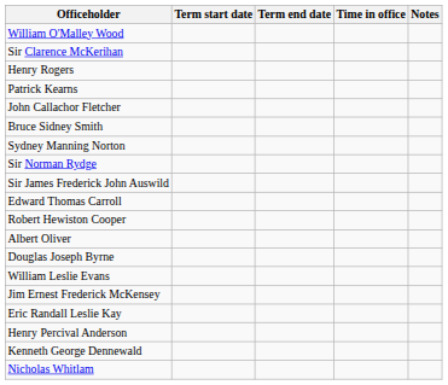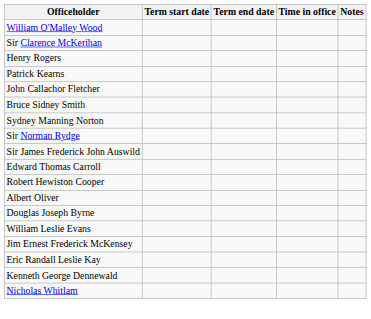 <table class='wikitable sortable'>
 <tr>
 <th>Officeholder</th>
 <th>Term start date</th>
 <th>Term end date</th>
 <th>Time in office</th>
 <th>Notes</th>
 </tr>
 <tr>
 <td><a href='#'>William O'Malley Wood</a></td>
 <td align=center></td>
 <td align=center></td>
 <td align=right></td>
 <td></td>
 </tr>
 <tr>
 <td>Sir <a href='#'>Clarence McKerihan</a></td>
 <td align=center></td>
 <td align=center></td>
 <td align=right></td>
 <td></td>
 </tr>
 <tr>
 <td>Henry Rogers</td>
 <td align=center></td>
 <td align=center></td>
 <td align=right></td>
 <td></td>
 </tr>
 <tr>
 <td>Patrick Kearns</td>
 <td align=center></td>
 <td align=center></td>
 <td align=right></td>
 <td></td>
 </tr>
 <tr>
 <td>John Callachor Fletcher</td>
 <td align=center></td>
 <td align=center></td>
 <td align=right></td>
 <td></td>
 </tr>
 <tr>
 <td>Bruce Sidney Smith</td>
 <td align=center></td>
 <td align=center></td>
 <td align=right></td>
 <td></td>
 </tr>
 <tr>
 <td>Sydney Manning Norton</td>
 <td align=center></td>
 <td align=center></td>
 <td align=right></td>
 <td></td>
 </tr>
 <tr>
 <td>Sir <a href='#'>Norman Rydge</a></td>
 <td align=center></td>
 <td align=center></td>
 <td align=right></td>
 <td></td>
 </tr>
 <tr>
 <td>Sir James Frederick John Auswild</td>
 <td align=center></td>
 <td align=center></td>
 <td align=right></td>
 <td></td>
 </tr>
 <tr>
 <td>Edward Thomas Carroll</td>
 <td align=center></td>
 <td align=center></td>
 <td align=right></td>
 <td></td>
 </tr>
 <tr>
 <td>Robert Hewiston Cooper</td>
 <td align=center></td>
 <td align=center></td>
 <td align=right></td>
 <td></td>
 </tr>
 <tr>
 <td>Albert Oliver</td>
 <td align=center></td>
 <td align=center></td>
 <td align=right></td>
 <td></td>
 </tr>
 <tr>
 <td>Douglas Joseph Byrne</td>
 <td align=center></td>
 <td align=center></td>
 <td align=right></td>
 <td></td>
 </tr>
 <tr>
 <td>William Leslie Evans</td>
 <td align=center></td>
 <td align=center></td>
 <td align=right></td>
 <td></td>
 </tr>
 <tr>
 <td>Jim Ernest Frederick McKensey</td>
 <td align=center></td>
 <td align=center></td>
 <td align=right></td>
 <td></td>
 </tr>
 <tr>
 <td>Eric Randall Leslie Kay</td>
 <td align=center></td>
 <td align=center></td>
 <td align=right></td>
 <td></td>
 </tr>
 <tr>
-<td>Henry Percival Anderson</td>
-<td align=center></td>
-<td align=center></td>
-<td align=right></td>
-<td></td>
-</tr>
-<tr>
 <td>Kenneth George Dennewald</td>
 <td align=center></td>
 <td align=center></td>
 <td align=right></td>
 <td></td>
 </tr>
 <tr>
 <td><a href='#'>Nicholas Whitlam</a></td>
 <td align=center></td>
 <td align=center></td>
 <td align=right></td>
 <td></td>
 </tr>
 </table>
